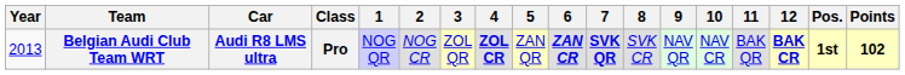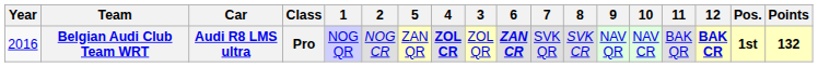 <table class="wikitable" border="1" style="text-align:center; font-size:90%;">
 <tr>
 <th>Year</th>
 <th>Team</th>
 <th>Car</th>
 <th>Class</th>
 <th>1</th>
 <th>2</th>
+<th>5</th>
+<th>4</th>
 <th>3</th>
-<th>4</th>
-<th>5</th>
 <th>6</th>
 <th>7</th>
 <th>8</th>
 <th>9</th>
 <th>10</th>
 <th>11</th>
 <th>12</th>
 <th>Pos.</th>
 <th>Points</th>
 </tr>
 <tr>
-<td><a href='#'>2013</a></td>
+<td><a href='#'>2016</a></td>
 <th><a href='#'>Belgian Audi Club Team WRT</a></th>
 <th><a href='#'>Audi R8 LMS ultra</a></th>
 <th>Pro</th>
 <td style="background:#CFCFFF;"><a href='#'>NOG<br>QR</a><br></td>
 <td style="background:#DFDFDF;"><em><a href='#'>NOG<br>CR</a></em><br></td>
+<td style="background:#FFFFBF;"><a href='#'>ZAN<br>QR</a><br></td>
+<td style="background:#DFDFDF;"><strong><a href='#'>ZOL<br>CR</a></strong><br></td>
 <td style="background:#FFFFBF;"><a href='#'>ZOL<br>QR</a><br></td>
-<td style="background:#DFDFDF;"><strong><a href='#'>ZOL<br>CR</a></strong><br></td>
-<td style="background:#FFFFBF;"><a href='#'>ZAN<br>QR</a><br></td>
 <td style="background:#DFDFDF;"><strong><em><a href='#'>ZAN<br>CR</a></em></strong><br></td>
-<td style="background:#DFDFDF;"><strong><a href='#'>SVK<br>QR</a><br></strong></td>
+<td style="background:#DFDFDF;"><a href='#'>SVK<br>QR</a><br></td>
 <td style="background:#DFDFDF;"><em><a href='#'>SVK<br>CR</a></em><br></td>
 <td style="background:#DFFFDF;"><a href='#'>NAV<br>QR</a><br></td>
 <td style="background:#DFFFDF;"><a href='#'>NAV<br>CR</a><br></td>
 <td style="background:#DFDFDF;"><a href='#'>BAK<br>QR</a><br></td>
 <td style="background:#FFFFBF;"><strong><a href='#'>BAK<br>CR</a><br></strong></td>
 <td style="background:#FFFFBF;"><strong>1st</strong></td>
-<td style="background:#FFFFBF;"><strong>102</strong></td>
+<td style="background:#FFFFBF;"><strong>132</strong></td>
 </tr>
 </table>
